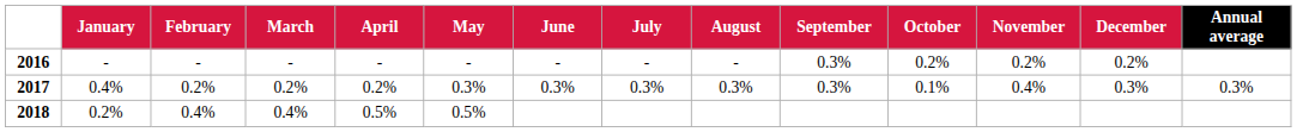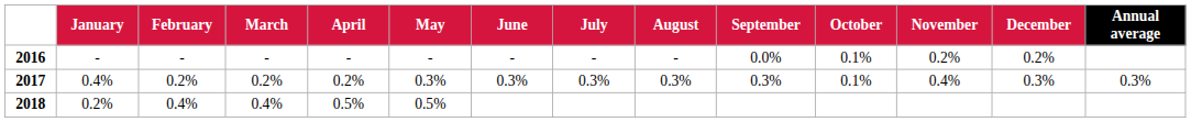 <table class="wikitable" style="width:100%; margin:auto; background:#ffffff;">
 <tr>
 <th style="background:#FFFFFF; color:#ffffff;" width="35px"></th>
 <th style="background:#D6153E; color:#ffffff;" width="60px">January</th>
 <th style="background:#D6153E; color:#ffffff;" width="60px">February</th>
 <th style="background:#D6153E; color:#ffffff;" width="60px">March</th>
 <th style="background:#D6153E; color:#ffffff;" width="60px">April</th>
 <th style="background:#D6153E; color:#ffffff;" width="60px">May</th>
 <th style="background:#D6153E; color:#ffffff;" width="60px">June</th>
 <th style="background:#D6153E; color:#ffffff;" width="60px">July</th>
 <th style="background:#D6153E; color:#ffffff;" width="60px">August</th>
 <th style="background:#D6153E; color:#ffffff;" width="60px">September</th>
 <th style="background:#D6153E; color:#ffffff;" width="60px">October</th>
 <th style="background:#D6153E; color:#ffffff;" width="60px">November</th>
 <th style="background:#D6153E; color:#ffffff;" width="60px">December</th>
 <th style="background:#000000; color:#ffffff;" width="75px">Annual average</th>
 </tr>
 <tr align="center">
 <td><strong>2016</strong></td>
 <td>-</td>
 <td>-</td>
 <td>-</td>
 <td>-</td>
 <td>-</td>
 <td>-</td>
 <td>-</td>
 <td>-</td>
-<td>0.3%</td>
-<td>0.2%</td>
+<td>0.0%</td>
+<td>0.1%</td>
 <td>0.2%</td>
 <td>0.2%</td>
 <td></td>
 </tr>
 <tr align="center">
 <td><strong>2017</strong></td>
 <td>0.4%</td>
 <td>0.2%</td>
 <td>0.2%</td>
 <td>0.2%</td>
 <td>0.3%</td>
 <td>0.3%</td>
 <td>0.3%</td>
 <td>0.3%</td>
 <td>0.3%</td>
 <td>0.1%</td>
 <td>0.4%</td>
 <td>0.3%</td>
 <td>0.3%</td>
 </tr>
 <tr align="center">
 <td><strong>2018</strong></td>
 <td>0.2%</td>
 <td>0.4%</td>
 <td>0.4%</td>
 <td>0.5%</td>
 <td>0.5%</td>
 <td></td>
 <td></td>
 <td></td>
 <td></td>
 <td></td>
 <td></td>
 <td></td>
 <td></td>
 </tr>
 </table>
